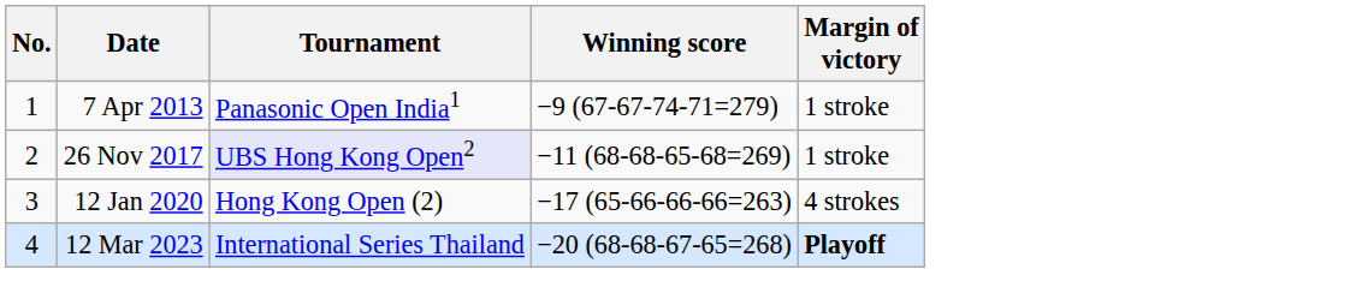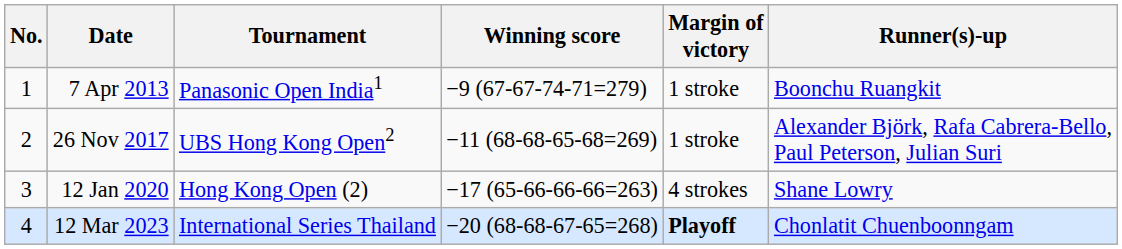 <table class="wikitable" style="font-size:95%;">
 <tr>
 <th>No.</th>
 <th>Date</th>
 <th>Tournament</th>
 <th>Winning score</th>
 <th>Margin of<br>victory</th>
+<th>Runner(s)-up</th>
 </tr>
 <tr>
 <td align=center>1</td>
 <td align=right>7 Apr <a href='#'>2013</a></td>
 <td><a href='#'>Panasonic Open India</a><sup>1</sup></td>
 <td>−9 (67-67-74-71=279)</td>
 <td>1 stroke</td>
+<td> <a href='#'>Boonchu Ruangkit</a></td>
 </tr>
 <tr>
 <td align=center>2</td>
 <td align=right>26 Nov <a href='#'>2017</a></td>
-<td style="background: lavender;"><a href='#'>UBS Hong Kong Open</a><sup>2</sup></td>
+<td><a href='#'>UBS Hong Kong Open</a><sup>2</sup></td>
 <td>−11 (68-68-65-68=269)</td>
 <td>1 stroke</td>
+<td> <a href='#'>Alexander Björk</a>,  <a href='#'>Rafa Cabrera-Bello</a>,<br> <a href='#'>Paul Peterson</a>,  <a href='#'>Julian Suri</a></td>
 </tr>
 <tr>
 <td align=center>3</td>
 <td align=right>12 Jan <a href='#'>2020</a></td>
 <td><a href='#'>Hong Kong Open</a> (2)</td>
 <td>−17 (65-66-66-66=263)</td>
 <td>4 strokes</td>
+<td> <a href='#'>Shane Lowry</a></td>
 </tr>
 <tr style="background:#D6E8FF;">
 <td align=center>4</td>
 <td align=right>12 Mar <a href='#'>2023</a></td>
 <td><a href='#'>International Series Thailand</a></td>
 <td>−20 (68-68-67-65=268)</td>
 <td><strong>Playoff</strong></td>
+<td> <a href='#'>Chonlatit Chuenboonngam</a></td>
 </tr>
 </table>
